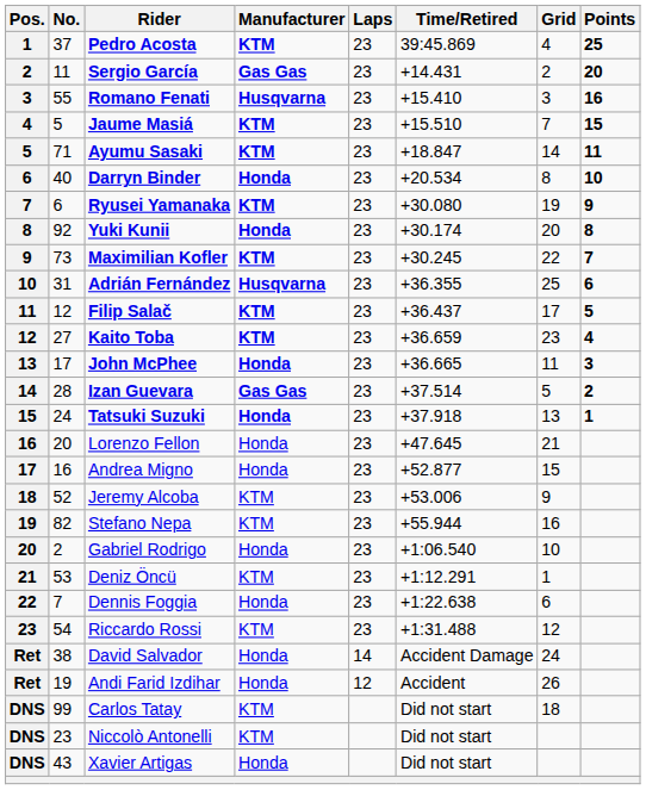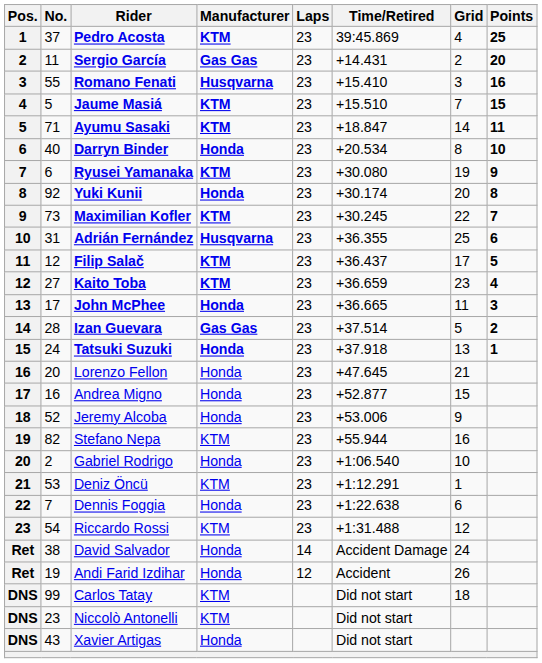 <table class="wikitable" style="font-size: 85%;">
 <tr>
 <th>Pos.</th>
 <th>No.</th>
 <th>Rider</th>
 <th>Manufacturer</th>
 <th>Laps</th>
 <th>Time/Retired</th>
 <th>Grid</th>
 <th>Points</th>
 </tr>
 <tr>
 <th>1</th>
 <td>37</td>
 <td> <strong><a href='#'>Pedro Acosta</a></strong></td>
 <td><strong><a href='#'>KTM</a></strong></td>
 <td>23</td>
 <td>39:45.869</td>
 <td>4</td>
 <td><strong>25</strong></td>
 </tr>
 <tr>
 <th>2</th>
 <td>11</td>
 <td> <strong><a href='#'>Sergio García</a></strong></td>
 <td><strong><a href='#'>Gas Gas</a></strong></td>
 <td>23</td>
 <td>+14.431</td>
 <td>2</td>
 <td><strong>20</strong></td>
 </tr>
 <tr>
 <th>3</th>
 <td>55</td>
 <td> <strong><a href='#'>Romano Fenati</a></strong></td>
 <td><strong><a href='#'>Husqvarna</a></strong></td>
 <td>23</td>
 <td>+15.410</td>
 <td>3</td>
 <td><strong>16</strong></td>
 </tr>
 <tr>
 <th>4</th>
 <td>5</td>
 <td> <strong><a href='#'>Jaume Masiá</a></strong></td>
 <td><strong><a href='#'>KTM</a></strong></td>
 <td>23</td>
 <td>+15.510</td>
 <td>7</td>
 <td><strong>15</strong></td>
 </tr>
 <tr>
 <th>5</th>
 <td>71</td>
 <td> <strong><a href='#'>Ayumu Sasaki</a></strong></td>
 <td><strong><a href='#'>KTM</a></strong></td>
 <td>23</td>
 <td>+18.847</td>
 <td>14</td>
 <td><strong>11</strong></td>
 </tr>
 <tr>
 <th>6</th>
 <td>40</td>
 <td> <strong><a href='#'>Darryn Binder</a></strong></td>
 <td><strong><a href='#'>Honda</a></strong></td>
 <td>23</td>
 <td>+20.534</td>
 <td>8</td>
 <td><strong>10</strong></td>
 </tr>
 <tr>
 <th>7</th>
 <td>6</td>
 <td> <strong><a href='#'>Ryusei Yamanaka</a></strong></td>
 <td><strong><a href='#'>KTM</a></strong></td>
 <td>23</td>
 <td>+30.080</td>
 <td>19</td>
 <td><strong>9</strong></td>
 </tr>
 <tr>
 <th>8</th>
 <td>92</td>
 <td> <strong><a href='#'>Yuki Kunii</a></strong></td>
 <td><strong><a href='#'>Honda</a></strong></td>
 <td>23</td>
 <td>+30.174</td>
 <td>20</td>
 <td><strong>8</strong></td>
 </tr>
 <tr>
 <th>9</th>
 <td>73</td>
 <td> <strong><a href='#'>Maximilian Kofler</a></strong></td>
 <td><strong><a href='#'>KTM</a></strong></td>
 <td>23</td>
 <td>+30.245</td>
 <td>22</td>
 <td><strong>7</strong></td>
 </tr>
 <tr>
 <th>10</th>
 <td>31</td>
 <td> <strong><a href='#'>Adrián Fernández</a></strong></td>
 <td><strong><a href='#'>Husqvarna</a></strong></td>
 <td>23</td>
 <td>+36.355</td>
 <td>25</td>
 <td><strong>6</strong></td>
 </tr>
 <tr>
 <th>11</th>
 <td>12</td>
 <td> <strong><a href='#'>Filip Salač</a></strong></td>
 <td><strong><a href='#'>KTM</a></strong></td>
 <td>23</td>
 <td>+36.437</td>
 <td>17</td>
 <td><strong>5</strong></td>
 </tr>
 <tr>
 <th>12</th>
 <td>27</td>
 <td> <strong><a href='#'>Kaito Toba</a></strong></td>
 <td><strong><a href='#'>KTM</a></strong></td>
 <td>23</td>
 <td>+36.659</td>
 <td>23</td>
 <td><strong>4</strong></td>
 </tr>
 <tr>
 <th>13</th>
 <td>17</td>
 <td> <strong><a href='#'>John McPhee</a></strong></td>
 <td><strong><a href='#'>Honda</a></strong></td>
 <td>23</td>
 <td>+36.665</td>
 <td>11</td>
 <td><strong>3</strong></td>
 </tr>
 <tr>
 <th>14</th>
 <td>28</td>
 <td> <strong><a href='#'>Izan Guevara</a></strong></td>
 <td><strong><a href='#'>Gas Gas</a></strong></td>
 <td>23</td>
 <td>+37.514</td>
 <td>5</td>
 <td><strong>2</strong></td>
 </tr>
 <tr>
 <th>15</th>
 <td>24</td>
 <td> <strong><a href='#'>Tatsuki Suzuki</a></strong></td>
 <td><strong><a href='#'>Honda</a></strong></td>
 <td>23</td>
 <td>+37.918</td>
 <td>13</td>
 <td><strong>1</strong></td>
 </tr>
 <tr>
 <th>16</th>
 <td>20</td>
 <td> <a href='#'>Lorenzo Fellon</a></td>
 <td><a href='#'>Honda</a></td>
 <td>23</td>
 <td>+47.645</td>
 <td>21</td>
 <td></td>
 </tr>
 <tr>
 <th>17</th>
 <td>16</td>
 <td> <a href='#'>Andrea Migno</a></td>
 <td><a href='#'>Honda</a></td>
 <td>23</td>
 <td>+52.877</td>
 <td>15</td>
 <td></td>
 </tr>
 <tr>
 <th>18</th>
 <td>52</td>
 <td> <a href='#'>Jeremy Alcoba</a></td>
-<td><a href='#'>KTM</a></td>
+<td><a href='#'>Honda</a></td>
 <td>23</td>
 <td>+53.006</td>
 <td>9</td>
 <td></td>
 </tr>
 <tr>
 <th>19</th>
 <td>82</td>
 <td> <a href='#'>Stefano Nepa</a></td>
 <td><a href='#'>KTM</a></td>
 <td>23</td>
 <td>+55.944</td>
 <td>16</td>
 <td></td>
 </tr>
 <tr>
 <th>20</th>
 <td>2</td>
 <td> <a href='#'>Gabriel Rodrigo</a></td>
 <td><a href='#'>Honda</a></td>
 <td>23</td>
 <td>+1:06.540</td>
 <td>10</td>
 <td></td>
 </tr>
 <tr>
 <th>21</th>
 <td>53</td>
 <td> <a href='#'>Deniz Öncü</a></td>
 <td><a href='#'>KTM</a></td>
 <td>23</td>
 <td>+1:12.291</td>
 <td>1</td>
 <td></td>
 </tr>
 <tr>
 <th>22</th>
 <td>7</td>
 <td> <a href='#'>Dennis Foggia</a></td>
 <td><a href='#'>Honda</a></td>
 <td>23</td>
 <td>+1:22.638</td>
 <td>6</td>
 <td></td>
 </tr>
 <tr>
 <th>23</th>
 <td>54</td>
 <td> <a href='#'>Riccardo Rossi</a></td>
 <td><a href='#'>KTM</a></td>
 <td>23</td>
 <td>+1:31.488</td>
 <td>12</td>
 <td></td>
 </tr>
 <tr>
 <th>Ret</th>
 <td>38</td>
 <td> <a href='#'>David Salvador</a></td>
 <td><a href='#'>Honda</a></td>
 <td>14</td>
 <td>Accident Damage</td>
 <td>24</td>
 <td></td>
 </tr>
 <tr>
 <th>Ret</th>
 <td>19</td>
 <td> <a href='#'>Andi Farid Izdihar</a></td>
 <td><a href='#'>Honda</a></td>
 <td>12</td>
 <td>Accident</td>
 <td>26</td>
 <td></td>
 </tr>
 <tr>
 <th>DNS</th>
 <td>99</td>
 <td> <a href='#'>Carlos Tatay</a></td>
 <td><a href='#'>KTM</a></td>
 <td></td>
 <td>Did not start</td>
 <td>18</td>
 <td></td>
 </tr>
 <tr>
 <th>DNS</th>
 <td>23</td>
 <td> <a href='#'>Niccolò Antonelli</a></td>
 <td><a href='#'>KTM</a></td>
 <td></td>
 <td>Did not start</td>
 <td></td>
 <td></td>
 </tr>
 <tr>
 <th>DNS</th>
 <td>43</td>
 <td> <a href='#'>Xavier Artigas</a></td>
 <td><a href='#'>Honda</a></td>
 <td></td>
 <td>Did not start</td>
 <td></td>
 <td></td>
 </tr>
 <tr>
 <th colspan=8></th>
 </tr>
 </table>
